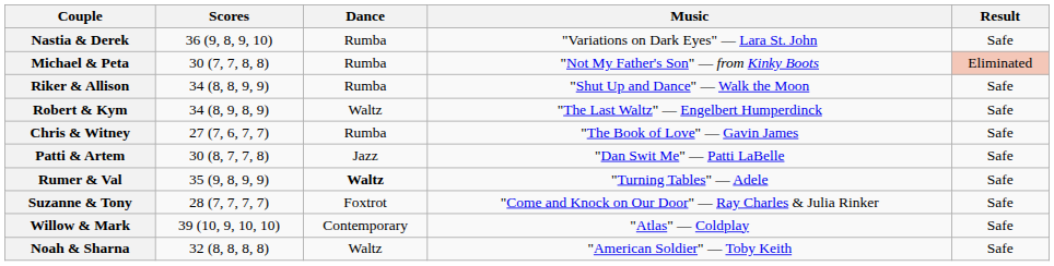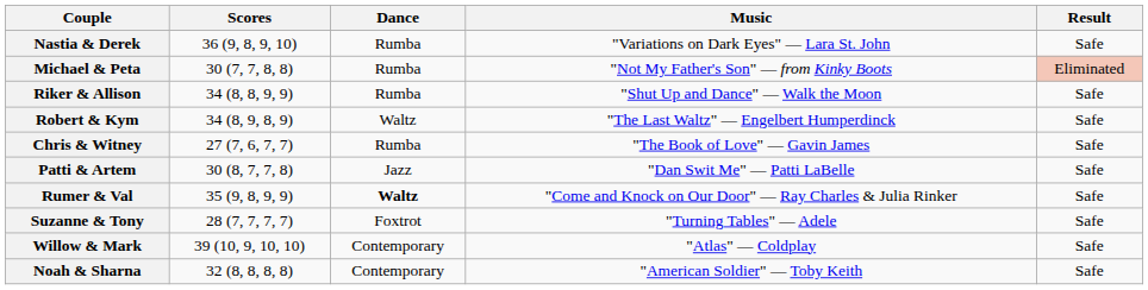 <table class="wikitable sortable" style="text-align:center; width:90%">
 <tr>
 <th scope="col">Couple</th>
 <th scope="col">Scores</th>
 <th scope="col" class="unsortable">Dance</th>
 <th scope="col" class="unsortable">Music</th>
 <th scope="col" class="unsortable">Result</th>
 </tr>
 <tr>
 <th scope="row">Nastia & Derek</th>
 <td>36 (9, 8, 9, 10)</td>
 <td>Rumba</td>
 <td>"Variations on Dark Eyes" — <a href='#'>Lara St. John</a></td>
 <td>Safe</td>
 </tr>
 <tr>
 <th scope="row">Michael & Peta</th>
 <td>30 (7, 7, 8, 8)</td>
 <td>Rumba</td>
 <td>"<a href='#'>Not My Father's Son</a>" — <em>from <a href='#'>Kinky Boots</a></em></td>
 <td bgcolor=f4c7b8>Eliminated</td>
 </tr>
 <tr>
 <th scope="row">Riker & Allison</th>
 <td>34 (8, 8, 9, 9)</td>
 <td>Rumba</td>
 <td>"<a href='#'>Shut Up and Dance</a>" — <a href='#'>Walk the Moon</a></td>
 <td>Safe</td>
 </tr>
 <tr>
 <th scope="row">Robert & Kym</th>
 <td>34 (8, 9, 8, 9)</td>
 <td>Waltz</td>
 <td>"<a href='#'>The Last Waltz</a>" — <a href='#'>Engelbert Humperdinck</a></td>
 <td>Safe</td>
 </tr>
 <tr>
 <th scope="row">Chris & Witney</th>
 <td>27 (7, 6, 7, 7)</td>
 <td>Rumba</td>
 <td>"<a href='#'>The Book of Love</a>" — <a href='#'>Gavin James</a></td>
 <td>Safe</td>
 </tr>
 <tr>
 <th scope="row">Patti & Artem</th>
 <td>30 (8, 7, 7, 8)</td>
 <td>Jazz</td>
 <td>"<a href='#'>Dan Swit Me</a>" — <a href='#'>Patti LaBelle</a></td>
 <td>Safe</td>
 </tr>
 <tr>
 <th scope="row">Rumer & Val</th>
 <td>35 (9, 8, 9, 9)</td>
 <td><strong>Waltz</strong></td>
-<td>"<a href='#'>Turning Tables</a>" — <a href='#'>Adele</a></td>
+<td>"<a href='#'>Come and Knock on Our Door</a>" — <a href='#'>Ray Charles</a> & Julia Rinker</td>
 <td>Safe</td>
 </tr>
 <tr>
 <th scope="row">Suzanne & Tony</th>
 <td>28 (7, 7, 7, 7)</td>
 <td>Foxtrot</td>
-<td>"<a href='#'>Come and Knock on Our Door</a>" — <a href='#'>Ray Charles</a> & Julia Rinker</td>
+<td>"<a href='#'>Turning Tables</a>" — <a href='#'>Adele</a></td>
 <td>Safe</td>
 </tr>
 <tr>
 <th scope="row">Willow & Mark</th>
 <td>39 (10, 9, 10, 10)</td>
 <td>Contemporary</td>
 <td>"<a href='#'>Atlas</a>" — <a href='#'>Coldplay</a></td>
 <td>Safe</td>
 </tr>
 <tr>
 <th scope="row">Noah & Sharna</th>
 <td>32 (8, 8, 8, 8)</td>
-<td>Waltz</td>
+<td>Contemporary</td>
 <td>"<a href='#'>American Soldier</a>" — <a href='#'>Toby Keith</a></td>
 <td>Safe</td>
 </tr>
 </table>
